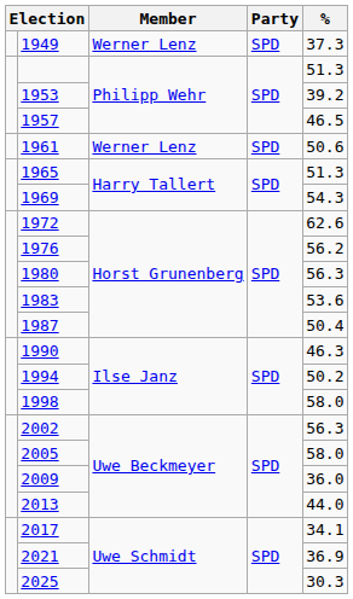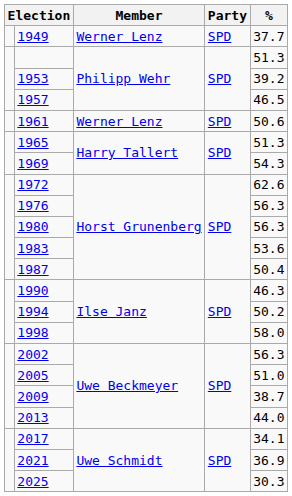 <table class=wikitable>
 <tr>
 <th colspan=2>Election</th>
 <th>Member</th>
 <th>Party</th>
 <th>%</th>
 </tr>
 <tr>
 <td bgcolor=></td>
 <td><a href='#'>1949</a></td>
 <td><a href='#'>Werner Lenz</a></td>
 <td><a href='#'>SPD</a></td>
-<td align=right>37.3</td>
+<td align=right>37.7</td>
 </tr>
 <tr>
 <td rowspan=3 bgcolor=></td>
 <td><em></em></td>
 <td rowspan=3><a href='#'>Philipp Wehr</a></td>
 <td rowspan=3><a href='#'>SPD</a></td>
 <td align=right>51.3</td>
 </tr>
 <tr>
 <td><a href='#'>1953</a></td>
 <td align=right>39.2</td>
 </tr>
 <tr>
 <td><a href='#'>1957</a></td>
 <td align=right>46.5</td>
 </tr>
 <tr>
 <td bgcolor=></td>
 <td><a href='#'>1961</a></td>
 <td><a href='#'>Werner Lenz</a></td>
 <td><a href='#'>SPD</a></td>
 <td align=right>50.6</td>
 </tr>
 <tr>
 <td rowspan=2 bgcolor=></td>
 <td><a href='#'>1965</a></td>
 <td rowspan=2><a href='#'>Harry Tallert</a></td>
 <td rowspan=2><a href='#'>SPD</a></td>
 <td align=right>51.3</td>
 </tr>
 <tr>
 <td><a href='#'>1969</a></td>
 <td align=right>54.3</td>
 </tr>
 <tr>
 <td rowspan=5 bgcolor=></td>
 <td><a href='#'>1972</a></td>
 <td rowspan=5><a href='#'>Horst Grunenberg</a></td>
 <td rowspan=5><a href='#'>SPD</a></td>
 <td align=right>62.6</td>
 </tr>
 <tr>
 <td><a href='#'>1976</a></td>
-<td align=right>56.2</td>
+<td align=right>56.3</td>
 </tr>
 <tr>
 <td><a href='#'>1980</a></td>
 <td align=right>56.3</td>
 </tr>
 <tr>
 <td><a href='#'>1983</a></td>
 <td align=right>53.6</td>
 </tr>
 <tr>
 <td><a href='#'>1987</a></td>
 <td align=right>50.4</td>
 </tr>
 <tr>
 <td rowspan=3 bgcolor=></td>
 <td><a href='#'>1990</a></td>
 <td rowspan=3><a href='#'>Ilse Janz</a></td>
 <td rowspan=3><a href='#'>SPD</a></td>
 <td align=right>46.3</td>
 </tr>
 <tr>
 <td><a href='#'>1994</a></td>
 <td align=right>50.2</td>
 </tr>
 <tr>
 <td><a href='#'>1998</a></td>
 <td align=right>58.0</td>
 </tr>
 <tr>
 <td rowspan=4 bgcolor=></td>
 <td><a href='#'>2002</a></td>
 <td rowspan=4><a href='#'>Uwe Beckmeyer</a></td>
 <td rowspan=4><a href='#'>SPD</a></td>
 <td align=right>56.3</td>
 </tr>
 <tr>
 <td><a href='#'>2005</a></td>
-<td align=right>58.0</td>
+<td align=right>51.0</td>
 </tr>
 <tr>
 <td><a href='#'>2009</a></td>
-<td align=right>36.0</td>
+<td align=right>38.7</td>
 </tr>
 <tr>
 <td><a href='#'>2013</a></td>
 <td align=right>44.0</td>
 </tr>
 <tr>
 <td rowspan=3 bgcolor=></td>
 <td><a href='#'>2017</a></td>
 <td rowspan=3><a href='#'>Uwe Schmidt</a></td>
 <td rowspan=3><a href='#'>SPD</a></td>
 <td align=right>34.1</td>
 </tr>
 <tr>
 <td><a href='#'>2021</a></td>
 <td align=right>36.9</td>
 </tr>
 <tr>
 <td><a href='#'>2025</a></td>
 <td align=right>30.3</td>
 </tr>
 </table>
